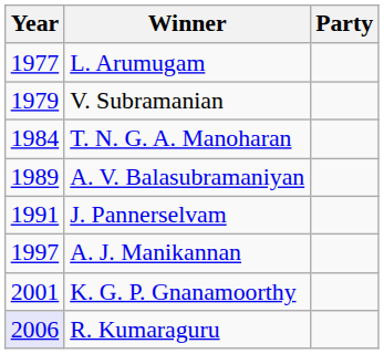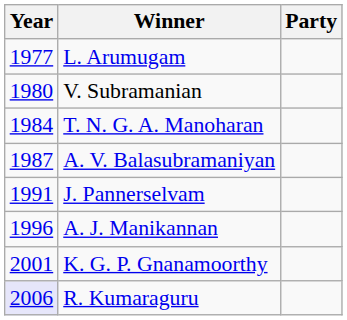 <table class="wikitable sortable">
 <tr>
 <th>Year</th>
 <th>Winner</th>
 <th colspan="2">Party</th>
 </tr>
 <tr>
 <td><a href='#'>1977</a></td>
 <td><a href='#'>L. Arumugam</a></td>
 <td></td>
 </tr>
 <tr>
-<td><a href='#'>1979</a></td>
+<td><a href='#'>1980</a></td>
 <td>V. Subramanian</td>
 <td></td>
 </tr>
 <tr>
 <td><a href='#'>1984</a></td>
 <td><a href='#'>T. N. G. A. Manoharan</a></td>
 <td></td>
 </tr>
 <tr>
-<td><a href='#'>1989</a></td>
+<td><a href='#'>1987</a></td>
 <td><a href='#'>A. V. Balasubramaniyan</a></td>
 <td></td>
 </tr>
 <tr>
 <td><a href='#'>1991</a></td>
 <td><a href='#'>J. Pannerselvam</a></td>
 <td></td>
 </tr>
 <tr>
-<td><a href='#'>1997</a></td>
+<td><a href='#'>1996</a></td>
 <td><a href='#'>A. J. Manikannan</a></td>
 <td></td>
 </tr>
 <tr>
 <td><a href='#'>2001</a></td>
 <td><a href='#'>K. G. P. Gnanamoorthy</a></td>
 <td></td>
 </tr>
 <tr>
 <td style="background: lavender;"><a href='#'>2006</a></td>
 <td><a href='#'>R. Kumaraguru</a></td>
 <td></td>
 </tr>
 </table>
